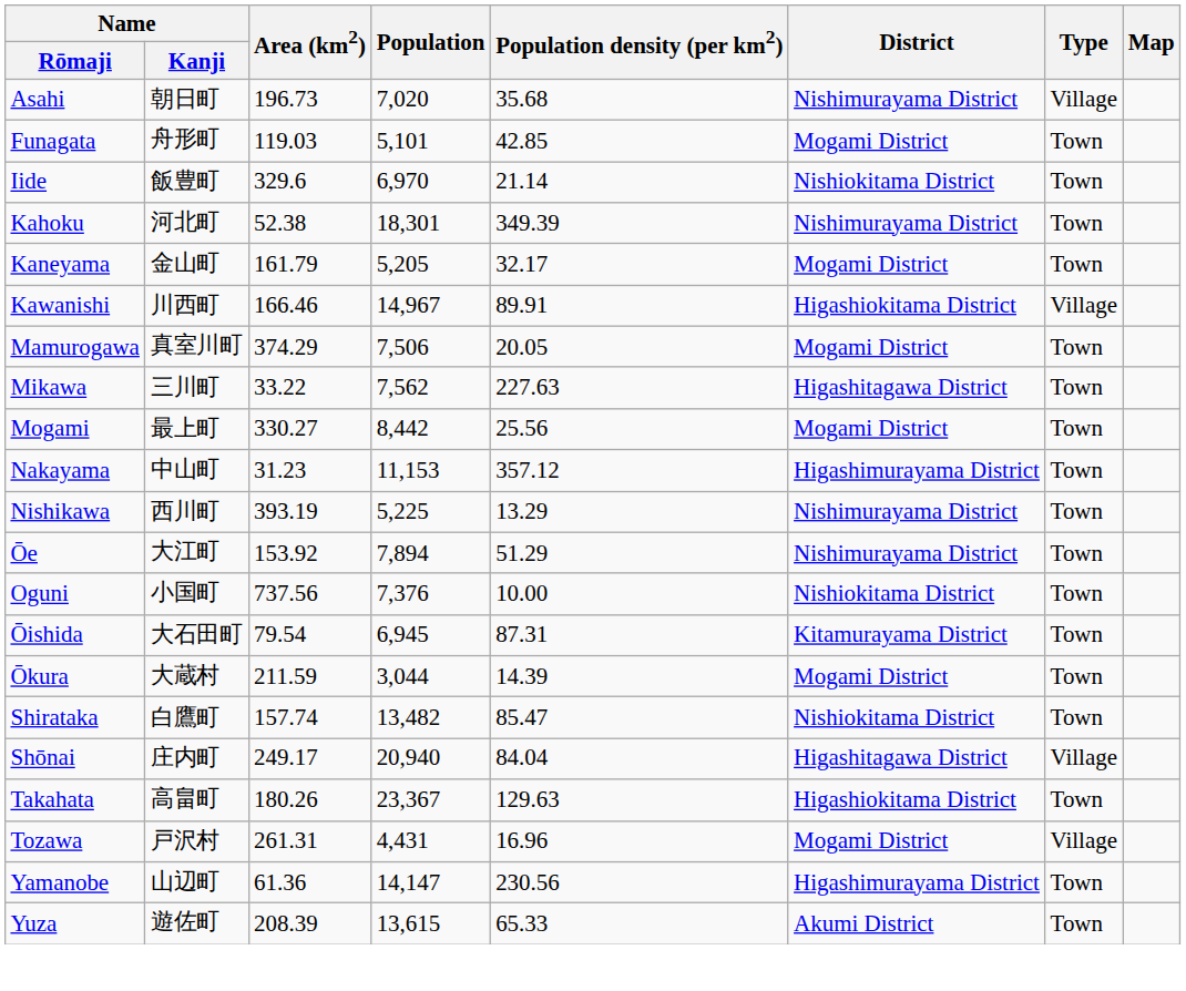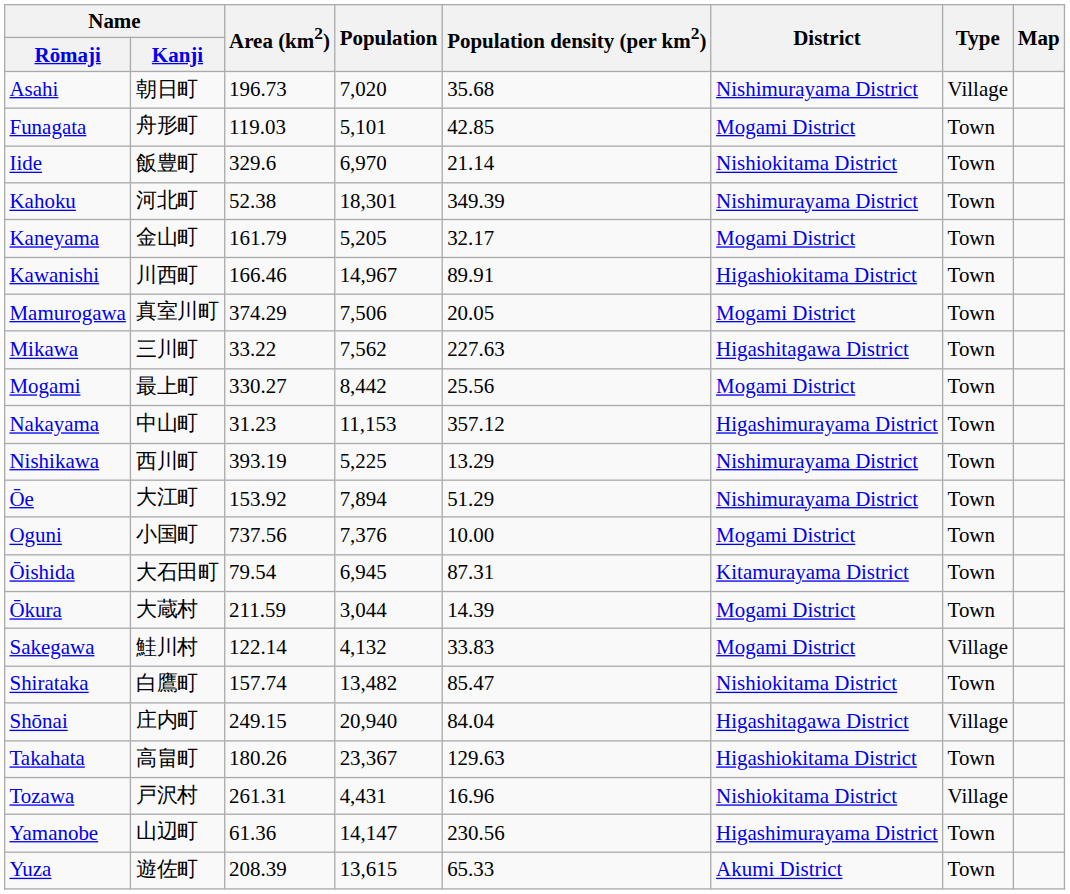 <table class="wikitable sortable">
 <tr>
 <th colspan="2">Name</th>
 <th rowspan="2">Area (km<sup>2</sup>)</th>
 <th rowspan="2">Population</th>
 <th rowspan="2">Population density (per km<sup>2</sup>)</th>
 <th rowspan="2">District</th>
 <th rowspan="2">Type</th>
 <th rowspan="2">Map</th>
 </tr>
 <tr>
 <th><a href='#'>Rōmaji</a></th>
 <th><a href='#'>Kanji</a></th>
 </tr>
 <tr>
 <td> <a href='#'>Asahi</a></td>
 <td>朝日町</td>
 <td>196.73</td>
 <td>7,020</td>
 <td>35.68</td>
 <td><a href='#'>Nishimurayama District</a></td>
 <td>Village</td>
 <td></td>
 </tr>
 <tr>
 <td> <a href='#'>Funagata</a></td>
 <td>舟形町</td>
 <td>119.03</td>
 <td>5,101</td>
 <td>42.85</td>
 <td><a href='#'>Mogami District</a></td>
 <td>Town</td>
 <td></td>
 </tr>
 <tr>
 <td> <a href='#'>Iide</a></td>
 <td>飯豊町</td>
 <td>329.6</td>
 <td>6,970</td>
 <td>21.14</td>
 <td><a href='#'>Nishiokitama District</a></td>
 <td>Town</td>
 <td></td>
 </tr>
 <tr>
 <td> <a href='#'>Kahoku</a></td>
 <td>河北町</td>
 <td>52.38</td>
 <td>18,301</td>
 <td>349.39</td>
 <td><a href='#'>Nishimurayama District</a></td>
 <td>Town</td>
 <td></td>
 </tr>
 <tr>
 <td> <a href='#'>Kaneyama</a></td>
 <td>金山町</td>
 <td>161.79</td>
 <td>5,205</td>
 <td>32.17</td>
 <td><a href='#'>Mogami District</a></td>
 <td>Town</td>
 <td></td>
 </tr>
 <tr>
 <td> <a href='#'>Kawanishi</a></td>
 <td>川西町</td>
 <td>166.46</td>
 <td>14,967</td>
 <td>89.91</td>
 <td><a href='#'>Higashiokitama District</a></td>
-<td>Village</td>
+<td>Town</td>
 <td></td>
 </tr>
 <tr>
 <td> <a href='#'>Mamurogawa</a></td>
 <td>真室川町</td>
 <td>374.29</td>
 <td>7,506</td>
 <td>20.05</td>
 <td><a href='#'>Mogami District</a></td>
 <td>Town</td>
 <td></td>
 </tr>
 <tr>
 <td> <a href='#'>Mikawa</a></td>
 <td>三川町</td>
 <td>33.22</td>
 <td>7,562</td>
 <td>227.63</td>
 <td><a href='#'>Higashitagawa District</a></td>
 <td>Town</td>
 <td></td>
 </tr>
 <tr>
 <td> <a href='#'>Mogami</a></td>
 <td>最上町</td>
 <td>330.27</td>
 <td>8,442</td>
 <td>25.56</td>
 <td><a href='#'>Mogami District</a></td>
 <td>Town</td>
 <td></td>
 </tr>
 <tr>
 <td> <a href='#'>Nakayama</a></td>
 <td>中山町</td>
 <td>31.23</td>
 <td>11,153</td>
 <td>357.12</td>
 <td><a href='#'>Higashimurayama District</a></td>
 <td>Town</td>
 <td></td>
 </tr>
 <tr>
 <td> <a href='#'>Nishikawa</a></td>
 <td>西川町</td>
 <td>393.19</td>
 <td>5,225</td>
 <td>13.29</td>
 <td><a href='#'>Nishimurayama District</a></td>
 <td>Town</td>
 <td></td>
 </tr>
 <tr>
 <td> <a href='#'>Ōe</a></td>
 <td>大江町</td>
 <td>153.92</td>
 <td>7,894</td>
 <td>51.29</td>
 <td><a href='#'>Nishimurayama District</a></td>
 <td>Town</td>
 <td></td>
 </tr>
 <tr>
 <td> <a href='#'>Oguni</a></td>
 <td>小国町</td>
 <td>737.56</td>
 <td>7,376</td>
 <td>10.00</td>
-<td><a href='#'>Nishiokitama District</a></td>
+<td><a href='#'>Mogami District</a></td>
 <td>Town</td>
 <td></td>
 </tr>
 <tr>
 <td> <a href='#'>Ōishida</a></td>
 <td>大石田町</td>
 <td>79.54</td>
 <td>6,945</td>
 <td>87.31</td>
 <td><a href='#'>Kitamurayama District</a></td>
 <td>Town</td>
 <td></td>
 </tr>
 <tr>
 <td> <a href='#'>Ōkura</a></td>
 <td>大蔵村</td>
 <td>211.59</td>
 <td>3,044</td>
 <td>14.39</td>
 <td><a href='#'>Mogami District</a></td>
 <td>Town</td>
 <td></td>
 </tr>
 <tr>
+<td> <a href='#'>Sakegawa</a></td>
+<td>鮭川村</td>
+<td>122.14</td>
+<td>4,132</td>
+<td>33.83</td>
+<td><a href='#'>Mogami District</a></td>
+<td>Village</td>
+<td></td>
+</tr>
+<tr>
 <td> <a href='#'>Shirataka</a></td>
 <td>白鷹町</td>
 <td>157.74</td>
 <td>13,482</td>
 <td>85.47</td>
 <td><a href='#'>Nishiokitama District</a></td>
 <td>Town</td>
 <td></td>
 </tr>
 <tr>
 <td> <a href='#'>Shōnai</a></td>
 <td>庄内町</td>
-<td>249.17</td>
+<td>249.15</td>
 <td>20,940</td>
 <td>84.04</td>
 <td><a href='#'>Higashitagawa District</a></td>
 <td>Village</td>
 <td></td>
 </tr>
 <tr>
 <td> <a href='#'>Takahata</a></td>
 <td>高畠町</td>
 <td>180.26</td>
 <td>23,367</td>
 <td>129.63</td>
 <td><a href='#'>Higashiokitama District</a></td>
 <td>Town</td>
 <td></td>
 </tr>
 <tr>
 <td> <a href='#'>Tozawa</a></td>
 <td>戸沢村</td>
 <td>261.31</td>
 <td>4,431</td>
 <td>16.96</td>
-<td><a href='#'>Mogami District</a></td>
+<td><a href='#'>Nishiokitama District</a></td>
 <td>Village</td>
 <td></td>
 </tr>
 <tr>
 <td> <a href='#'>Yamanobe</a></td>
 <td>山辺町</td>
 <td>61.36</td>
 <td>14,147</td>
 <td>230.56</td>
 <td><a href='#'>Higashimurayama District</a></td>
 <td>Town</td>
 <td></td>
 </tr>
 <tr>
 <td> <a href='#'>Yuza</a></td>
 <td>遊佐町</td>
 <td>208.39</td>
 <td>13,615</td>
 <td>65.33</td>
 <td><a href='#'>Akumi District</a></td>
 <td>Town</td>
 <td></td>
 </tr>
 </table>
